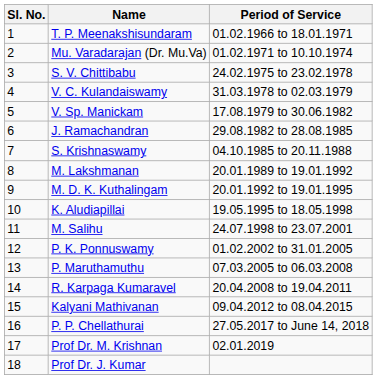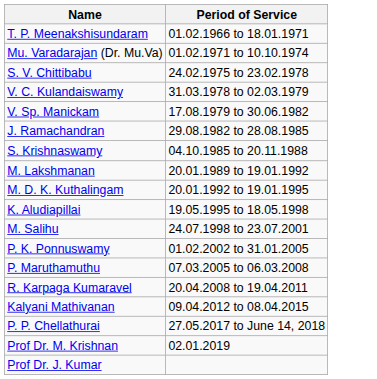 <table class="wikitable" style="font-size:95%;">
 <tr>
-<th>Sl. No.</th>
 <th>Name</th>
 <th>Period of Service</th>
 </tr>
 <tr>
-<td>1</td>
 <td><a href='#'>T. P. Meenakshisundaram</a></td>
 <td>01.02.1966 to 18.01.1971</td>
 </tr>
 <tr>
-<td>2</td>
 <td><a href='#'>Mu. Varadarajan</a> (Dr. Mu.Va)</td>
 <td>01.02.1971 to 10.10.1974</td>
 </tr>
 <tr>
-<td>3</td>
 <td><a href='#'>S. V. Chittibabu</a></td>
 <td>24.02.1975 to 23.02.1978</td>
 </tr>
 <tr>
-<td>4</td>
 <td><a href='#'>V. C. Kulandaiswamy</a></td>
 <td>31.03.1978 to 02.03.1979</td>
 </tr>
 <tr>
-<td>5</td>
 <td><a href='#'>V. Sp. Manickam</a></td>
 <td>17.08.1979 to 30.06.1982</td>
 </tr>
 <tr>
-<td>6</td>
 <td><a href='#'>J. Ramachandran</a></td>
 <td>29.08.1982 to 28.08.1985</td>
 </tr>
 <tr>
-<td>7</td>
 <td><a href='#'>S. Krishnaswamy</a></td>
 <td>04.10.1985 to 20.11.1988</td>
 </tr>
 <tr>
-<td>8</td>
 <td><a href='#'>M. Lakshmanan</a></td>
 <td>20.01.1989 to 19.01.1992</td>
 </tr>
 <tr>
-<td>9</td>
 <td><a href='#'>M. D. K. Kuthalingam</a></td>
 <td>20.01.1992 to 19.01.1995</td>
 </tr>
 <tr>
-<td>10</td>
 <td><a href='#'>K. Aludiapillai</a></td>
 <td>19.05.1995 to 18.05.1998</td>
 </tr>
 <tr>
-<td>11</td>
 <td><a href='#'>M. Salihu</a></td>
 <td>24.07.1998 to 23.07.2001</td>
 </tr>
 <tr>
-<td>12</td>
 <td><a href='#'>P. K. Ponnuswamy</a></td>
 <td>01.02.2002 to 31.01.2005</td>
 </tr>
 <tr>
-<td>13</td>
 <td><a href='#'>P. Maruthamuthu</a></td>
 <td>07.03.2005 to 06.03.2008</td>
 </tr>
 <tr>
-<td>14</td>
 <td><a href='#'>R. Karpaga Kumaravel</a></td>
 <td>20.04.2008 to 19.04.2011</td>
 </tr>
 <tr>
-<td>15</td>
 <td><a href='#'>Kalyani Mathivanan</a></td>
 <td>09.04.2012 to 08.04.2015</td>
 </tr>
 <tr>
-<td>16</td>
 <td><a href='#'>P. P. Chellathurai</a></td>
 <td>27.05.2017 to June 14, 2018</td>
 </tr>
 <tr>
-<td>17</td>
 <td><a href='#'>Prof Dr. M. Krishnan</a></td>
 <td>02.01.2019</td>
 </tr>
 <tr>
-<td>18</td>
 <td><a href='#'>Prof Dr. J. Kumar</a></td>
 <td></td>
 </tr>
 </table>
